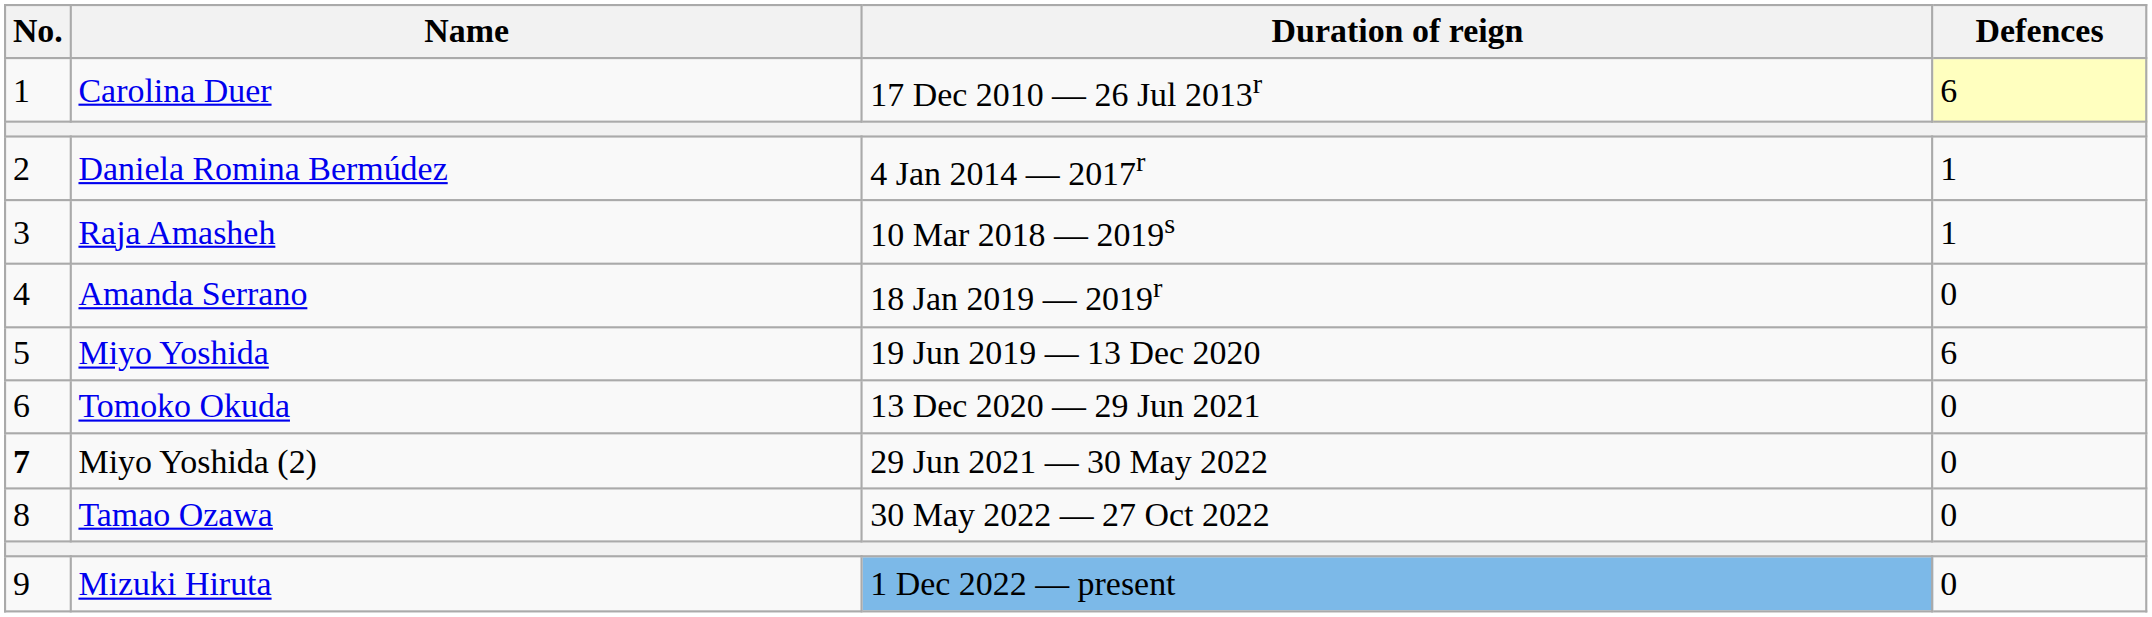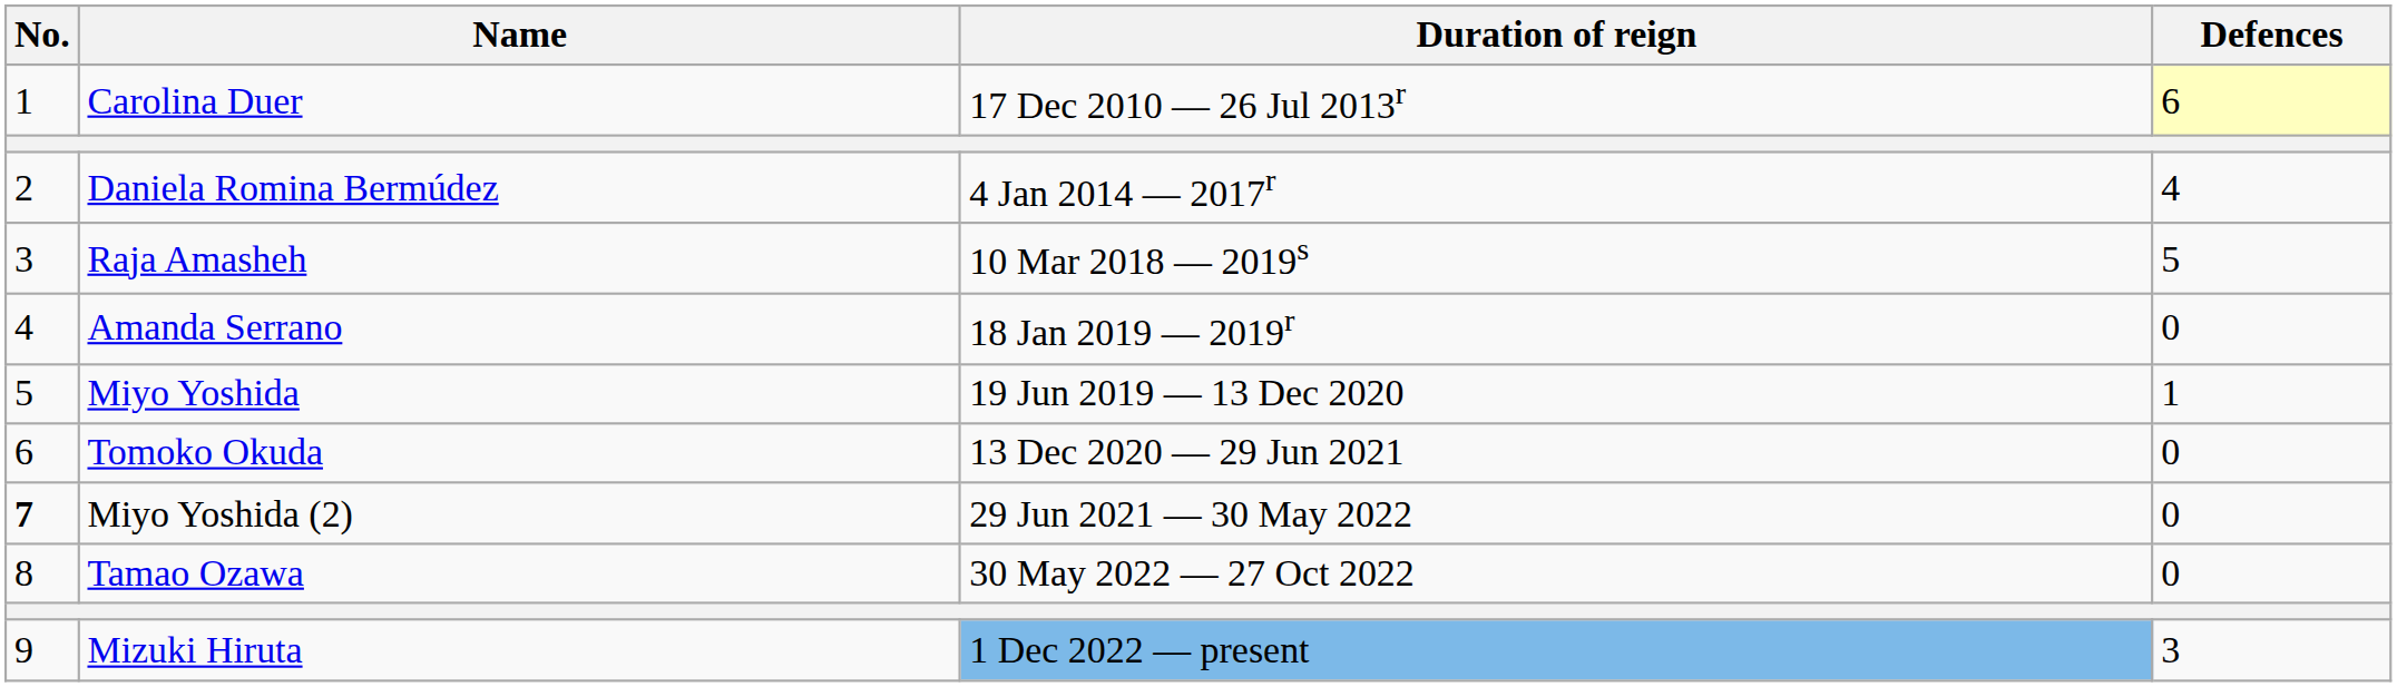 <table class="wikitable" width=80%>
 <tr>
 <th width=3%>No.</th>
 <th width=37%>Name</th>
 <th width=50%>Duration of reign</th>
 <th width=10%>Defences</th>
 </tr>
 <tr>
 <td>1</td>
 <td align=left> <a href='#'>Carolina Duer</a></td>
 <td>17 Dec 2010 — 26 Jul 2013<sup>r</sup></td>
 <td style="background:#ffffbf;" width=5px>6</td>
 </tr>
 <tr align=center>
 <th colspan="4"></th>
 </tr>
 <tr>
 <td>2</td>
 <td align=left> <a href='#'>Daniela Romina Bermúdez</a></td>
 <td>4 Jan 2014 — 2017<sup>r</sup></td>
-<td>1</td>
+<td>4</td>
 </tr>
 <tr>
 <td>3</td>
 <td align=left> <a href='#'>Raja Amasheh</a></td>
 <td>10 Mar 2018 — 2019<sup>s</sup></td>
-<td>1</td>
+<td>5</td>
 </tr>
 <tr>
 <td>4</td>
 <td align=left> <a href='#'>Amanda Serrano</a></td>
 <td>18 Jan 2019 — 2019<sup>r</sup></td>
 <td>0</td>
 </tr>
 <tr>
 <td>5</td>
 <td align=left> <a href='#'>Miyo Yoshida</a></td>
 <td>19 Jun 2019 — 13 Dec 2020</td>
-<td>6</td>
+<td>1</td>
 </tr>
 <tr>
 <td>6</td>
 <td align=left> <a href='#'>Tomoko Okuda</a></td>
 <td>13 Dec 2020 — 29 Jun 2021</td>
 <td>0</td>
 </tr>
 <tr>
 <td><strong>7</strong></td>
 <td align=left> Miyo Yoshida (2)</td>
 <td>29 Jun 2021 — 30 May 2022</td>
 <td>0</td>
 </tr>
 <tr>
 <td>8</td>
 <td align=left> <a href='#'>Tamao Ozawa</a></td>
 <td>30 May 2022 — 27 Oct 2022</td>
 <td>0</td>
 </tr>
 <tr align=center>
 <th colspan="4"></th>
 </tr>
 <tr>
 <td>9</td>
 <td align=left> <a href='#'>Mizuki Hiruta</a></td>
 <td style="background:#7CB9E8;" width=5px>1 Dec 2022 — present</td>
-<td>0</td>
+<td>3</td>
 </tr>
 </table>
